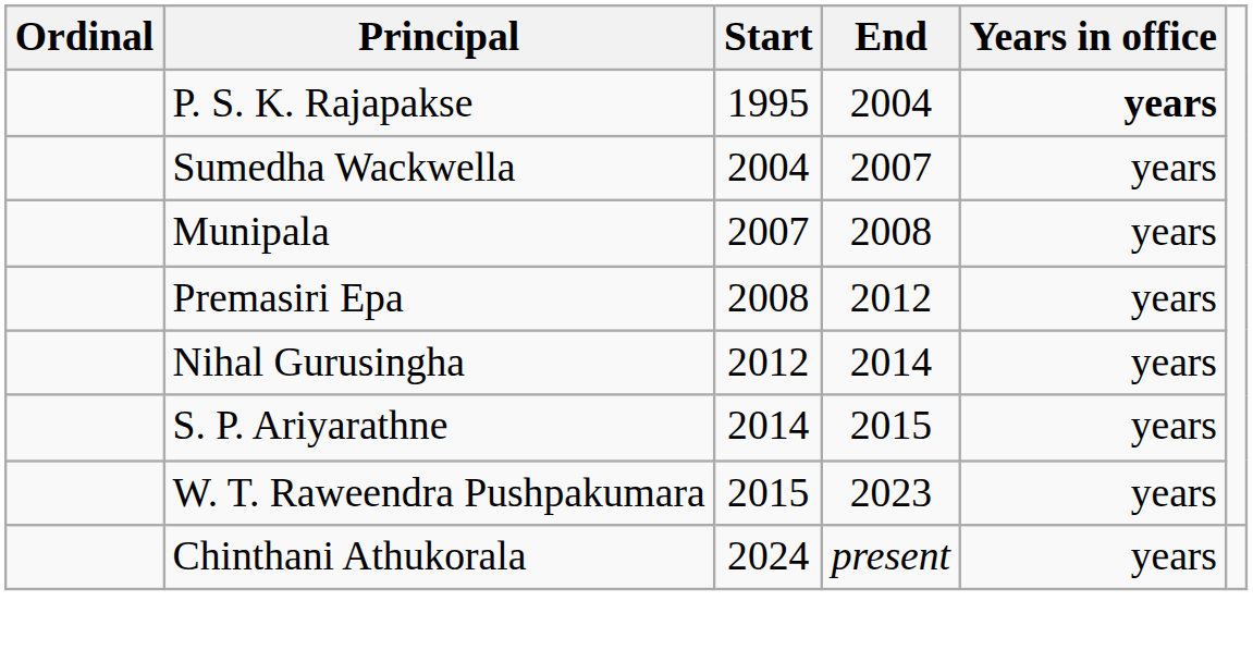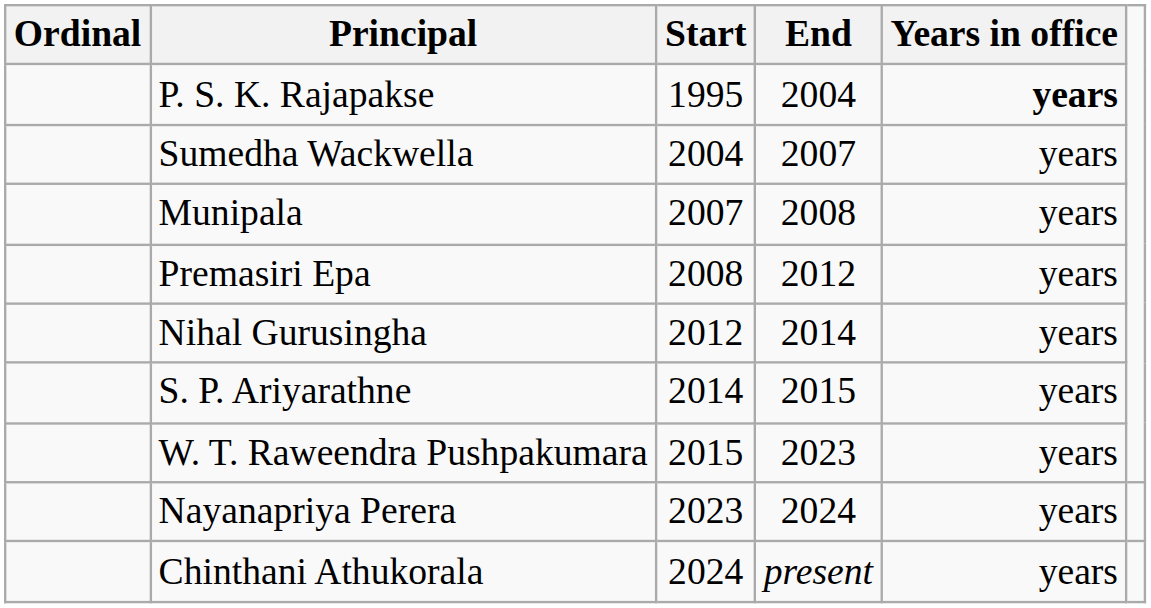 <table class="wikitable sortable">
 <tr>
 <th>Ordinal</th>
 <th>Principal</th>
 <th>Start</th>
 <th>End</th>
 <th>Years in office</th>
 </tr>
 <tr>
 <td align=center></td>
 <td>P. S. K. Rajapakse</td>
 <td align=center>1995</td>
 <td align=center>2004</td>
 <td align=right><strong> years</strong></td>
 </tr>
 <tr>
 <td align=center></td>
 <td>Sumedha Wackwella</td>
 <td align=center>2004</td>
 <td align=center>2007</td>
 <td align=right> years</td>
 </tr>
 <tr>
 <td align=center></td>
 <td>Munipala</td>
 <td align=center>2007</td>
 <td align=center>2008</td>
 <td align=right> years</td>
 </tr>
 <tr>
 <td align=center></td>
 <td>Premasiri Epa</td>
 <td align=center>2008</td>
 <td align=center>2012</td>
 <td align=right> years</td>
 </tr>
 <tr>
 <td align=center></td>
 <td>Nihal Gurusingha</td>
 <td align=center>2012</td>
 <td align=center>2014</td>
 <td align=right> years</td>
 </tr>
 <tr>
 <td align=center></td>
 <td>S. P. Ariyarathne</td>
 <td align=center>2014</td>
 <td align=center>2015</td>
 <td align=right> years</td>
 </tr>
 <tr>
 <td align=center></td>
 <td>W. T. Raweendra Pushpakumara</td>
 <td align=center>2015</td>
 <td align=center>2023</td>
 <td align=right> years</td>
 </tr>
 <tr>
 <td align=center></td>
+<td>Nayanapriya Perera</td>
+<td align=center>2023</td>
+<td align=center>2024</td>
+<td align=right> years</td>
+<td></td>
+</tr>
+<tr>
+<td align=center></td>
 <td>Chinthani Athukorala</td>
 <td align=center>2024</td>
 <td align=center><em>present</em></td>
 <td align=right> years</td>
 <td></td>
 </tr>
 </table>
